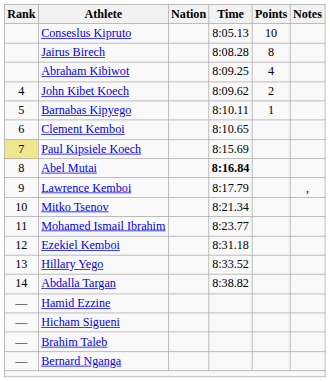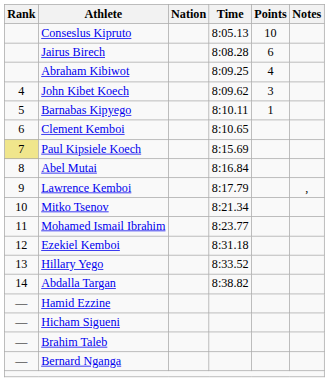 <table class="wikitable mw-datatable sortable" style="text-align:center;">
 <tr>
 <th>Rank</th>
 <th>Athlete</th>
 <th>Nation</th>
 <th>Time</th>
 <th>Points</th>
 <th>Notes</th>
 </tr>
 <tr>
 <td></td>
 <td align=left><a href='#'>Conseslus Kipruto</a></td>
 <td align=left></td>
 <td>8:05.13</td>
 <td>10</td>
 <td></td>
 </tr>
 <tr>
 <td></td>
 <td align=left><a href='#'>Jairus Birech</a></td>
 <td align=left></td>
 <td>8:08.28</td>
-<td>8</td>
+<td>6</td>
 <td></td>
 </tr>
 <tr>
 <td></td>
 <td align=left><a href='#'>Abraham Kibiwot</a></td>
 <td align=left></td>
 <td>8:09.25</td>
 <td>4</td>
 <td></td>
 </tr>
 <tr>
 <td>4</td>
 <td align=left><a href='#'>John Kibet Koech</a></td>
 <td align=left></td>
 <td>8:09.62</td>
-<td>2</td>
+<td>3</td>
 <td></td>
 </tr>
 <tr>
 <td>5</td>
 <td align=left><a href='#'>Barnabas Kipyego</a></td>
 <td align=left></td>
 <td>8:10.11</td>
 <td>1</td>
 <td></td>
 </tr>
 <tr>
 <td>6</td>
 <td align=left><a href='#'>Clement Kemboi</a></td>
 <td align=left></td>
 <td>8:10.65</td>
 <td></td>
 <td></td>
 </tr>
 <tr>
 <td style="background: khaki;">7</td>
 <td align=left><a href='#'>Paul Kipsiele Koech</a></td>
 <td align=left></td>
 <td>8:15.69</td>
 <td></td>
 <td></td>
 </tr>
 <tr>
 <td>8</td>
 <td align=left><a href='#'>Abel Mutai</a></td>
 <td align=left></td>
-<td><strong>8:16.84</strong></td>
+<td>8:16.84</td>
 <td></td>
 <td></td>
 </tr>
 <tr>
 <td>9</td>
 <td align=left><a href='#'>Lawrence Kemboi</a></td>
 <td align=left></td>
 <td>8:17.79</td>
 <td></td>
 <td>, </td>
 </tr>
 <tr>
 <td>10</td>
 <td align=left><a href='#'>Mitko Tsenov</a></td>
 <td align=left></td>
 <td>8:21.34</td>
 <td></td>
 <td></td>
 </tr>
 <tr>
 <td>11</td>
 <td align=left><a href='#'>Mohamed Ismail Ibrahim</a></td>
 <td align=left></td>
 <td>8:23.77</td>
 <td></td>
 <td><strong></strong></td>
 </tr>
 <tr>
 <td>12</td>
 <td align=left><a href='#'>Ezekiel Kemboi</a></td>
 <td align=left></td>
 <td>8:31.18</td>
 <td></td>
 <td></td>
 </tr>
 <tr>
 <td>13</td>
 <td align=left><a href='#'>Hillary Yego</a></td>
 <td align=left></td>
 <td>8:33.52</td>
 <td></td>
 <td></td>
 </tr>
 <tr>
 <td>14</td>
 <td align=left><a href='#'>Abdalla Targan</a></td>
 <td align=left></td>
 <td>8:38.82</td>
 <td></td>
 <td></td>
 </tr>
 <tr>
 <td>—</td>
 <td align=left><a href='#'>Hamid Ezzine</a></td>
 <td align=left></td>
 <td></td>
 <td></td>
 <td></td>
 </tr>
 <tr>
 <td>—</td>
 <td align=left><a href='#'>Hicham Sigueni</a></td>
 <td align=left></td>
 <td></td>
 <td></td>
 <td></td>
 </tr>
 <tr>
 <td>—</td>
 <td align=left><a href='#'>Brahim Taleb</a></td>
 <td align=left></td>
 <td></td>
 <td></td>
 <td></td>
 </tr>
 <tr>
 <td>—</td>
 <td align=left><a href='#'>Bernard Nganga</a></td>
 <td align=left></td>
 <td></td>
 <td></td>
 <td></td>
 </tr>
 <tr class="sortbottom">
 <td colspan=6></td>
 </tr>
 </table>
